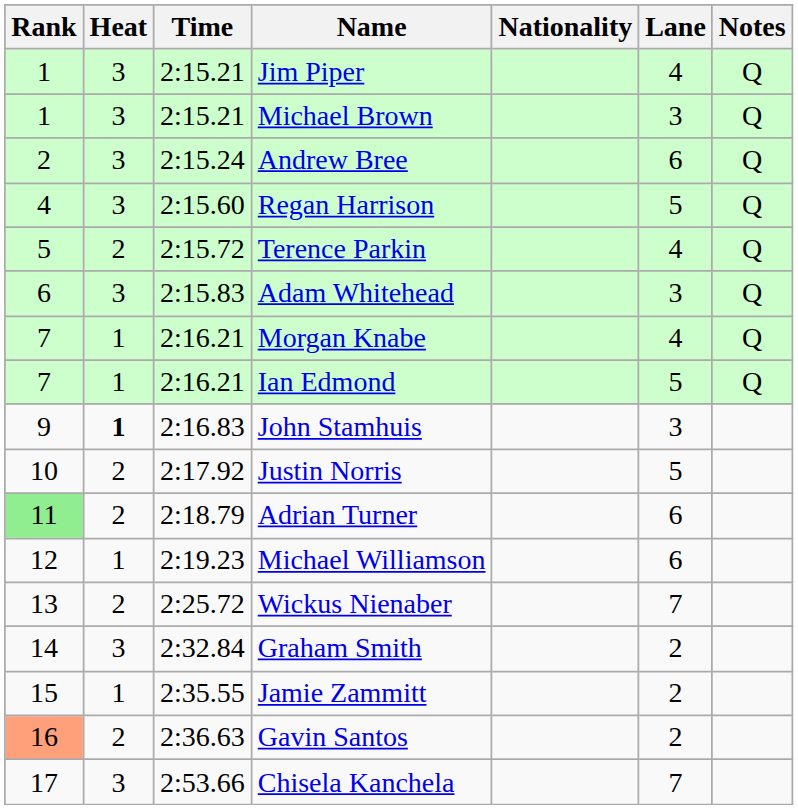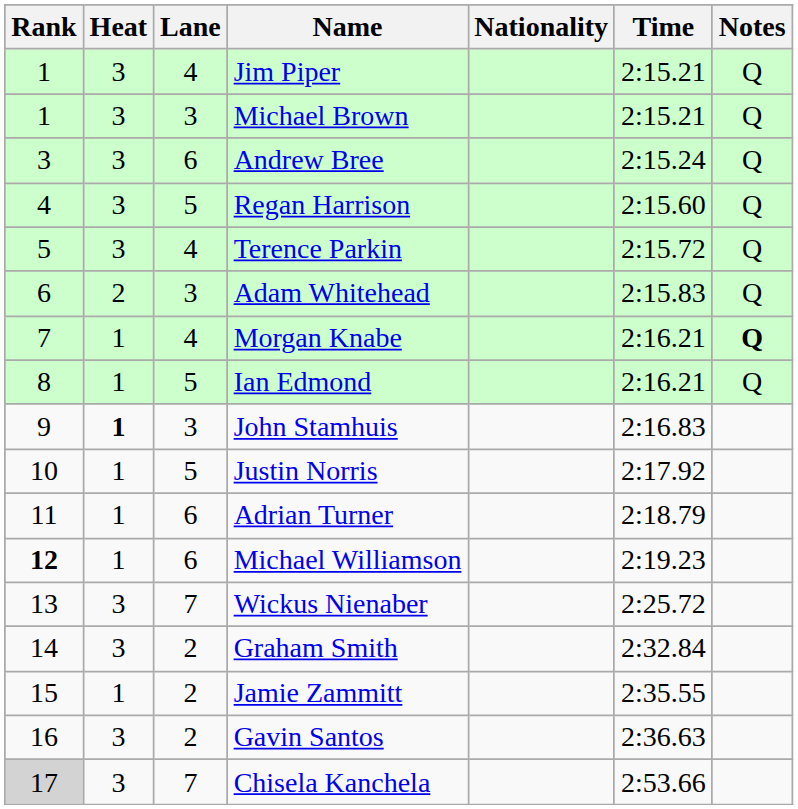 <table class="wikitable sortable" style="text-align:center">
 <tr>
 <th>Rank</th>
 <th>Heat</th>
-<th>Time</th>
+<th>Lane</th>
 <th>Name</th>
 <th>Nationality</th>
-<th>Lane</th>
+<th>Time</th>
 <th>Notes</th>
 </tr>
 <tr bgcolor=ccffcc>
 <td>1</td>
 <td>3</td>
-<td>2:15.21</td>
+<td>4</td>
 <td align=left><a href='#'>Jim Piper</a></td>
 <td align=left></td>
-<td>4</td>
+<td>2:15.21</td>
 <td>Q</td>
 </tr>
 <tr bgcolor=ccffcc>
 <td>1</td>
 <td>3</td>
-<td>2:15.21</td>
+<td>3</td>
 <td align=left><a href='#'>Michael Brown</a></td>
 <td align=left></td>
-<td>3</td>
+<td>2:15.21</td>
 <td>Q</td>
 </tr>
 <tr bgcolor=ccffcc>
-<td>2</td>
 <td>3</td>
-<td>2:15.24</td>
+<td>3</td>
+<td>6</td>
 <td align=left><a href='#'>Andrew Bree</a></td>
 <td align=left></td>
-<td>6</td>
+<td>2:15.24</td>
 <td>Q</td>
 </tr>
 <tr bgcolor=ccffcc>
 <td>4</td>
 <td>3</td>
-<td>2:15.60</td>
+<td>5</td>
 <td align=left><a href='#'>Regan Harrison</a></td>
 <td align=left></td>
-<td>5</td>
+<td>2:15.60</td>
 <td>Q</td>
 </tr>
 <tr bgcolor=ccffcc>
 <td>5</td>
-<td>2</td>
-<td>2:15.72</td>
+<td>3</td>
+<td>4</td>
 <td align=left><a href='#'>Terence Parkin</a></td>
 <td align=left></td>
-<td>4</td>
+<td>2:15.72</td>
 <td>Q</td>
 </tr>
 <tr bgcolor=ccffcc>
 <td>6</td>
+<td>2</td>
 <td>3</td>
-<td>2:15.83</td>
 <td align=left><a href='#'>Adam Whitehead</a></td>
 <td align=left></td>
-<td>3</td>
+<td>2:15.83</td>
 <td>Q</td>
 </tr>
 <tr bgcolor=ccffcc>
 <td>7</td>
 <td>1</td>
-<td>2:16.21</td>
+<td>4</td>
 <td align=left><a href='#'>Morgan Knabe</a></td>
 <td align=left></td>
-<td>4</td>
-<td>Q</td>
+<td>2:16.21</td>
+<td><strong>Q</strong></td>
 </tr>
 <tr bgcolor=ccffcc>
-<td>7</td>
+<td>8</td>
 <td>1</td>
-<td>2:16.21</td>
+<td>5</td>
 <td align=left><a href='#'>Ian Edmond</a></td>
 <td align=left></td>
-<td>5</td>
+<td>2:16.21</td>
 <td>Q</td>
 </tr>
 <tr>
 <td>9</td>
 <td><strong>1</strong></td>
-<td>2:16.83</td>
+<td>3</td>
 <td align=left><a href='#'>John Stamhuis</a></td>
 <td align=left></td>
-<td>3</td>
+<td>2:16.83</td>
 <td></td>
 </tr>
 <tr>
 <td>10</td>
-<td>2</td>
-<td>2:17.92</td>
+<td>1</td>
+<td>5</td>
 <td align=left><a href='#'>Justin Norris</a></td>
 <td align=left></td>
-<td>5</td>
+<td>2:17.92</td>
 <td></td>
 </tr>
 <tr>
-<td style="background: lightgreen;">11</td>
-<td>2</td>
-<td>2:18.79</td>
+<td>11</td>
+<td>1</td>
+<td>6</td>
 <td align=left><a href='#'>Adrian Turner</a></td>
 <td align=left></td>
-<td>6</td>
+<td>2:18.79</td>
 <td></td>
 </tr>
 <tr>
-<td>12</td>
+<td><strong>12</strong></td>
 <td>1</td>
-<td>2:19.23</td>
+<td>6</td>
 <td align=left><a href='#'>Michael Williamson</a></td>
 <td align=left></td>
-<td>6</td>
+<td>2:19.23</td>
 <td></td>
 </tr>
 <tr>
 <td>13</td>
-<td>2</td>
-<td>2:25.72</td>
+<td>3</td>
+<td>7</td>
 <td align=left><a href='#'>Wickus Nienaber</a></td>
 <td align=left></td>
-<td>7</td>
+<td>2:25.72</td>
 <td></td>
 </tr>
 <tr>
 <td>14</td>
 <td>3</td>
-<td>2:32.84</td>
+<td>2</td>
 <td align=left><a href='#'>Graham Smith</a></td>
 <td align=left></td>
-<td>2</td>
+<td>2:32.84</td>
 <td></td>
 </tr>
 <tr>
 <td>15</td>
 <td>1</td>
-<td>2:35.55</td>
+<td>2</td>
 <td align=left><a href='#'>Jamie Zammitt</a></td>
 <td align=left></td>
-<td>2</td>
+<td>2:35.55</td>
 <td></td>
 </tr>
 <tr>
-<td style="background: lightsalmon;">16</td>
+<td>16</td>
+<td>3</td>
 <td>2</td>
-<td>2:36.63</td>
 <td align=left><a href='#'>Gavin Santos</a></td>
 <td align=left></td>
-<td>2</td>
+<td>2:36.63</td>
 <td></td>
 </tr>
 <tr>
-<td>17</td>
+<td style="background: lightgrey;">17</td>
 <td>3</td>
-<td>2:53.66</td>
+<td>7</td>
 <td align=left><a href='#'>Chisela Kanchela</a></td>
 <td align=left></td>
-<td>7</td>
+<td>2:53.66</td>
 <td></td>
 </tr>
 </table>
